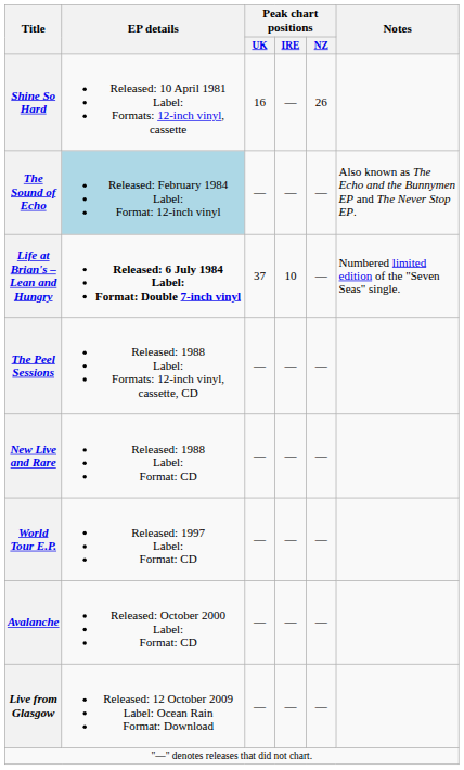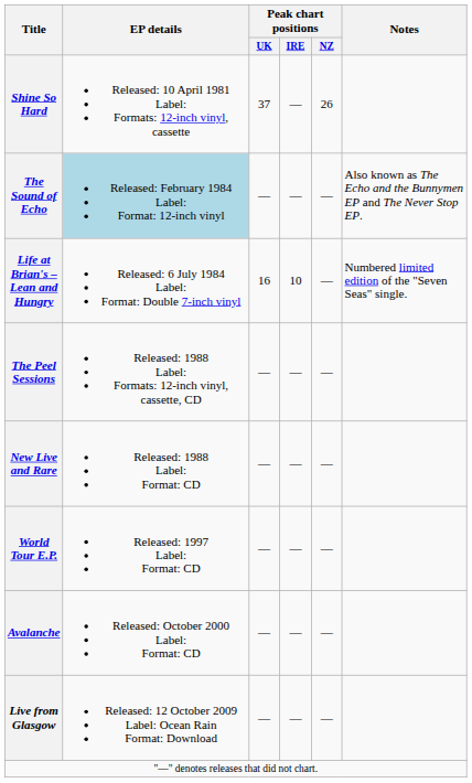 <table class="wikitable plainrowheaders" style="text-align:center;">
 <tr>
 <th scope="col" rowspan="2">Title</th>
 <th scope="col" rowspan="2" width="300">EP details</th>
 <th scope="col" colspan="3">Peak chart positions</th>
 <th scope="col" rowspan="2" width="200">Notes</th>
 </tr>
 <tr>
 <th style="width:3em;font-size:85%"><a href='#'>UK</a><br></th>
 <th style="width:3em;font-size:85%"><a href='#'>IRE</a><br></th>
 <th style="width:3em;font-size:85%"><a href='#'>NZ</a><br></th>
 </tr>
 <tr>
 <th scope="row"><em><a href='#'>Shine So Hard</a></em></th>
 <td><br><ul><li>Released: 10 April 1981</li><li>Label: </li><li>Formats: <a href='#'>12-inch vinyl</a>, cassette</li></ul></td>
-<td>16</td>
+<td>37</td>
 <td>—</td>
 <td>26</td>
 <td align="left"></td>
 </tr>
 <tr>
 <th scope="row"><em><a href='#'>The Sound of Echo</a></em></th>
 <td style="background: lightblue;"><br><ul><li>Released: February 1984</li><li>Label: </li><li>Format: 12-inch vinyl</li></ul></td>
 <td>—</td>
 <td>—</td>
 <td>—</td>
 <td align="left">Also known as <em>The Echo and the Bunnymen EP</em> and <em>The Never Stop EP</em>.</td>
 </tr>
 <tr>
 <th scope="row"><em><a href='#'>Life at Brian's – Lean and Hungry</a></em></th>
-<td><strong><br><ul><li>Released: 6 July 1984</li><li>Label: </li><li>Format: Double <a href='#'>7-inch vinyl</a></li></ul></strong></td>
-<td>37</td>
+<td><br><ul><li>Released: 6 July 1984</li><li>Label: </li><li>Format: Double <a href='#'>7-inch vinyl</a></li></ul></td>
+<td>16</td>
 <td>10</td>
 <td>—</td>
 <td align="left">Numbered <a href='#'>limited edition</a> of the "Seven Seas" single.</td>
 </tr>
 <tr>
 <th scope="row"><em><a href='#'>The Peel Sessions</a></em></th>
 <td><br><ul><li>Released: 1988</li><li>Label: </li><li>Formats: 12-inch vinyl, cassette, CD</li></ul></td>
 <td>—</td>
 <td>—</td>
 <td>—</td>
 <td align="left"></td>
 </tr>
 <tr>
 <th scope="row"><em><a href='#'>New Live and Rare</a></em></th>
 <td><br><ul><li>Released: 1988</li><li>Label: </li><li>Format: CD</li></ul></td>
 <td>—</td>
 <td>—</td>
 <td>—</td>
 <td align="left"></td>
 </tr>
 <tr>
 <th scope="row"><em><a href='#'>World Tour E.P.</a></em></th>
 <td><br><ul><li>Released: 1997</li><li>Label: </li><li>Format: CD</li></ul></td>
 <td>—</td>
 <td>—</td>
 <td>—</td>
 <td align="left"></td>
 </tr>
 <tr>
 <th scope="row"><em><a href='#'>Avalanche</a></em></th>
 <td><br><ul><li>Released: October 2000</li><li>Label: </li><li>Format: CD</li></ul></td>
 <td>—</td>
 <td>—</td>
 <td>—</td>
 <td align="left"></td>
 </tr>
 <tr>
 <th scope="row"><em>Live from Glasgow</em></th>
 <td><br><ul><li>Released: 12 October 2009</li><li>Label: Ocean Rain</li><li>Format: Download</li></ul></td>
 <td>—</td>
 <td>—</td>
 <td>—</td>
 <td align="left"></td>
 </tr>
 <tr>
 <td colspan="7" style="font-size: 85%">"—" denotes releases that did not chart.</td>
 </tr>
 </table>
